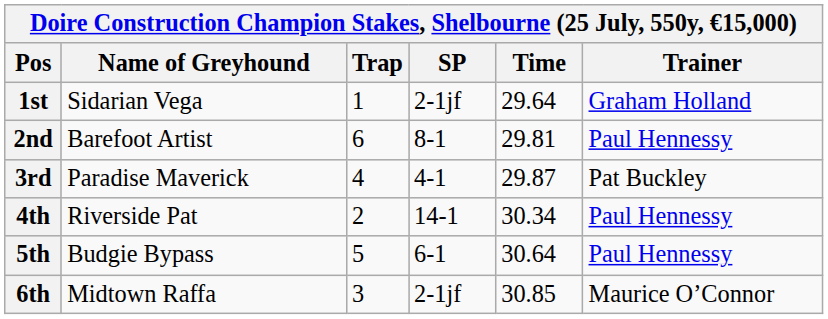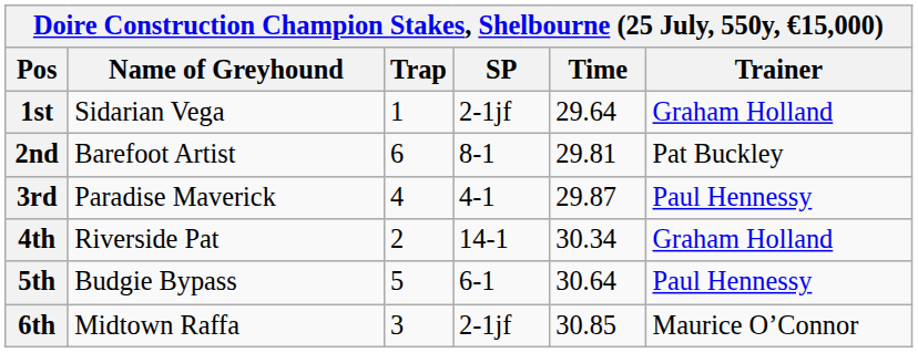 <table class="wikitable">
 <tr>
 <th colspan="6"><a href='#'>Doire Construction Champion Stakes</a>, <a href='#'>Shelbourne</a> (25 July, 550y, €15,000)</th>
 </tr>
 <tr>
 <th width=30>Pos</th>
 <th width=180>Name of Greyhound</th>
 <th width=30>Trap</th>
 <th width=50>SP</th>
 <th width=50>Time</th>
 <th width=150>Trainer</th>
 </tr>
 <tr>
 <th>1st</th>
 <td>Sidarian Vega</td>
 <td>1</td>
 <td>2-1jf</td>
 <td>29.64</td>
 <td><a href='#'>Graham Holland</a></td>
 </tr>
 <tr>
 <th>2nd</th>
 <td>Barefoot Artist</td>
 <td>6</td>
 <td>8-1</td>
 <td>29.81</td>
-<td><a href='#'>Paul Hennessy</a></td>
+<td>Pat Buckley</td>
 </tr>
 <tr>
 <th>3rd</th>
 <td>Paradise Maverick</td>
 <td>4</td>
 <td>4-1</td>
 <td>29.87</td>
-<td>Pat Buckley</td>
+<td><a href='#'>Paul Hennessy</a></td>
 </tr>
 <tr>
 <th>4th</th>
 <td>Riverside Pat</td>
 <td>2</td>
 <td>14-1</td>
 <td>30.34</td>
-<td><a href='#'>Paul Hennessy</a></td>
+<td><a href='#'>Graham Holland</a></td>
 </tr>
 <tr>
 <th>5th</th>
 <td>Budgie Bypass</td>
 <td>5</td>
 <td>6-1</td>
 <td>30.64</td>
 <td><a href='#'>Paul Hennessy</a></td>
 </tr>
 <tr>
 <th>6th</th>
 <td>Midtown Raffa</td>
 <td>3</td>
 <td>2-1jf</td>
 <td>30.85</td>
 <td>Maurice O’Connor</td>
 </tr>
 </table>
